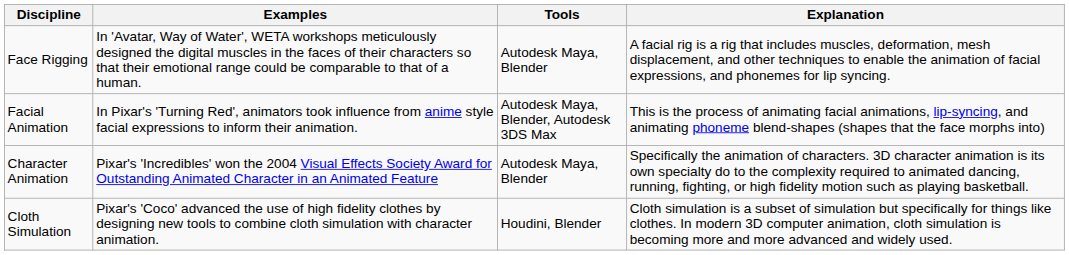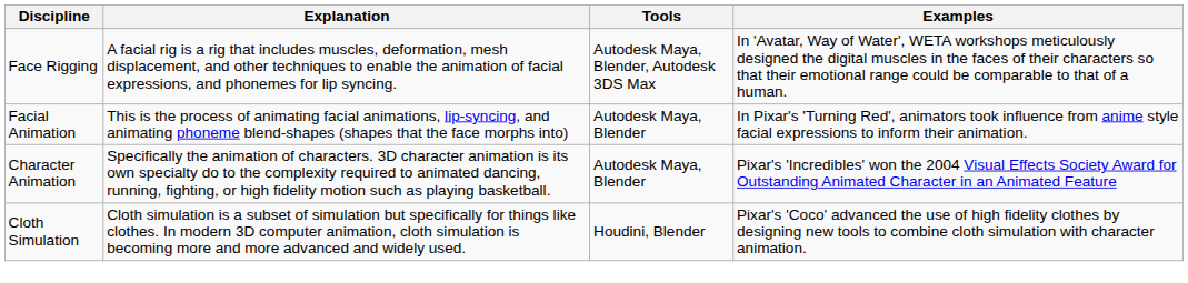 <table class="wikitable">
 <tr>
 <th>Discipline</th>
+<th>Explanation</th>
+<th>Tools</th>
 <th>Examples</th>
-<th>Tools</th>
-<th>Explanation</th>
 </tr>
 <tr>
 <td>Face Rigging</td>
+<td>A facial rig is a rig that includes muscles, deformation, mesh displacement, and other techniques to enable the animation of facial expressions, and phonemes for lip syncing.</td>
+<td>Autodesk Maya, Blender, Autodesk 3DS Max</td>
 <td>In 'Avatar, Way of Water', WETA workshops meticulously designed the digital muscles in the faces of their characters so that their emotional range could be comparable to that of a human.</td>
-<td>Autodesk Maya, Blender</td>
-<td>A facial rig is a rig that includes muscles, deformation, mesh displacement, and other techniques to enable the animation of facial expressions, and phonemes for lip syncing.</td>
 </tr>
 <tr>
 <td>Facial Animation</td>
+<td>This is the process of animating facial animations, <a href='#'>lip-syncing</a>, and animating <a href='#'>phoneme</a> blend-shapes (shapes that the face morphs into)</td>
+<td>Autodesk Maya, Blender</td>
 <td>In Pixar's 'Turning Red', animators took influence from <a href='#'>anime</a> style facial expressions to inform their animation.</td>
-<td>Autodesk Maya, Blender, Autodesk 3DS Max</td>
-<td>This is the process of animating facial animations, <a href='#'>lip-syncing</a>, and animating <a href='#'>phoneme</a> blend-shapes (shapes that the face morphs into)</td>
 </tr>
 <tr>
 <td>Character Animation</td>
+<td>Specifically the animation of characters. 3D character animation is its own specialty do to the complexity required to animated dancing, running, fighting, or high fidelity motion such as playing basketball.</td>
+<td>Autodesk Maya, Blender</td>
 <td>Pixar's 'Incredibles' won the 2004 <a href='#'>Visual Effects Society Award for Outstanding Animated Character in an Animated Feature</a></td>
-<td>Autodesk Maya, Blender</td>
-<td>Specifically the animation of characters. 3D character animation is its own specialty do to the complexity required to animated dancing, running, fighting, or high fidelity motion such as playing basketball.</td>
 </tr>
 <tr>
 <td>Cloth Simulation</td>
+<td>Cloth simulation is a subset of simulation but specifically for things like clothes. In modern 3D computer animation, cloth simulation is becoming more and more advanced and widely used.</td>
+<td>Houdini, Blender</td>
 <td>Pixar's 'Coco' advanced the use of high fidelity clothes by designing new tools to combine cloth simulation with character animation.</td>
-<td>Houdini, Blender</td>
-<td>Cloth simulation is a subset of simulation but specifically for things like clothes. In modern 3D computer animation, cloth simulation is becoming more and more advanced and widely used.</td>
 </tr>
 </table>
